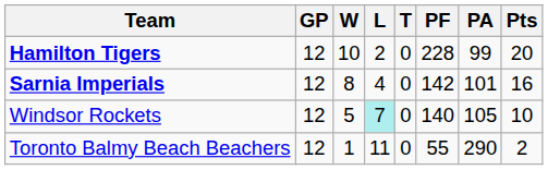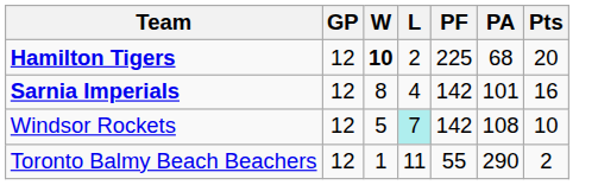 <table class="wikitable">
 <tr>
 <th>Team</th>
 <th>GP</th>
 <th>W</th>
 <th>L</th>
-<th>T</th>
 <th>PF</th>
 <th>PA</th>
 <th>Pts</th>
 </tr>
 <tr align="center">
 <td align="left"><strong><a href='#'>Hamilton Tigers</a></strong></td>
 <td>12</td>
-<td>10</td>
+<td><strong>10</strong></td>
 <td>2</td>
-<td>0</td>
-<td>228</td>
-<td>99</td>
+<td>225</td>
+<td>68</td>
 <td>20</td>
 </tr>
 <tr align="center">
 <td align="left"><strong><a href='#'>Sarnia Imperials</a></strong></td>
 <td>12</td>
 <td>8</td>
 <td>4</td>
-<td>0</td>
 <td>142</td>
 <td>101</td>
 <td>16</td>
 </tr>
 <tr align="center">
 <td align="left"><a href='#'>Windsor Rockets</a></td>
 <td>12</td>
 <td>5</td>
 <td style="background: paleturquoise;">7</td>
-<td>0</td>
-<td>140</td>
-<td>105</td>
+<td>142</td>
+<td>108</td>
 <td>10</td>
 </tr>
 <tr align="center">
 <td align="left"><a href='#'>Toronto Balmy Beach Beachers</a></td>
 <td>12</td>
 <td>1</td>
 <td>11</td>
-<td>0</td>
 <td>55</td>
 <td>290</td>
 <td>2</td>
 </tr>
 </table>
